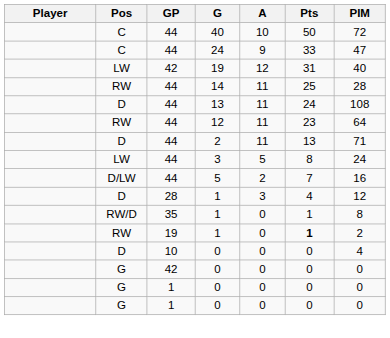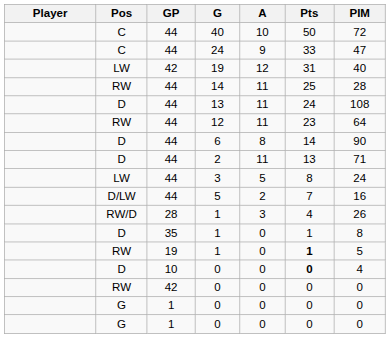 <table class="wikitable sortable" width="60%">
 <tr ALIGN="center">
 <th bgcolor="#DDDDFF" width="10%">Player</th>
 <th bgcolor="#DDDDFF" width="3%" title="Position">Pos</th>
 <th bgcolor="#DDDDFF" width="5%" title="Games played">GP</th>
 <th bgcolor="#DDDDFF" width="5%" title="Goals">G</th>
 <th bgcolor="#DDDDFF" width="5%" title="Assists">A</th>
 <th bgcolor="#DDDDFF" width="5%" title="Points">Pts</th>
 <th bgcolor="#DDDDFF" width="5%" title="Penalties in Minutes">PIM</th>
 </tr>
 <tr align="center">
 <td align="right"></td>
 <td>C</td>
 <td>44</td>
 <td>40</td>
 <td>10</td>
 <td>50</td>
 <td>72</td>
 </tr>
 <tr align="center">
 <td align="right"></td>
 <td>C</td>
 <td>44</td>
 <td>24</td>
 <td>9</td>
 <td>33</td>
 <td>47</td>
 </tr>
 <tr align="center">
 <td align="right"></td>
 <td>LW</td>
 <td>42</td>
 <td>19</td>
 <td>12</td>
 <td>31</td>
 <td>40</td>
 </tr>
 <tr align="center">
 <td align="right"></td>
 <td>RW</td>
 <td>44</td>
 <td>14</td>
 <td>11</td>
 <td>25</td>
 <td>28</td>
 </tr>
 <tr align="center">
 <td align="right"></td>
 <td>D</td>
 <td>44</td>
 <td>13</td>
 <td>11</td>
 <td>24</td>
 <td>108</td>
 </tr>
 <tr align="center">
 <td align="right"></td>
 <td>RW</td>
 <td>44</td>
 <td>12</td>
 <td>11</td>
 <td>23</td>
 <td>64</td>
 </tr>
 <tr align="center">
 <td align="right"></td>
 <td>D</td>
 <td>44</td>
+<td>6</td>
+<td>8</td>
+<td>14</td>
+<td>90</td>
+</tr>
+<tr align="center">
+<td align="right"></td>
+<td>D</td>
+<td>44</td>
 <td>2</td>
 <td>11</td>
 <td>13</td>
 <td>71</td>
 </tr>
 <tr align="center">
 <td align="right"></td>
 <td>LW</td>
 <td>44</td>
 <td>3</td>
 <td>5</td>
 <td>8</td>
 <td>24</td>
 </tr>
 <tr align="center">
 <td align="right"></td>
 <td>D/LW</td>
 <td>44</td>
 <td>5</td>
 <td>2</td>
 <td>7</td>
 <td>16</td>
 </tr>
 <tr align="center">
 <td align="right"></td>
-<td>D</td>
+<td>RW/D</td>
 <td>28</td>
 <td>1</td>
 <td>3</td>
 <td>4</td>
-<td>12</td>
+<td>26</td>
 </tr>
 <tr align="center">
 <td align="right"></td>
-<td>RW/D</td>
+<td>D</td>
 <td>35</td>
 <td>1</td>
 <td>0</td>
 <td>1</td>
 <td>8</td>
 </tr>
 <tr align="center">
 <td align="right"></td>
 <td>RW</td>
 <td>19</td>
 <td>1</td>
 <td>0</td>
 <td><strong>1</strong></td>
-<td>2</td>
+<td>5</td>
 </tr>
 <tr align="center">
 <td align="right"></td>
 <td>D</td>
 <td>10</td>
 <td>0</td>
 <td>0</td>
-<td>0</td>
+<td><strong>0</strong></td>
 <td>4</td>
 </tr>
 <tr align="center">
 <td align="right"></td>
-<td>G</td>
+<td>RW</td>
 <td>42</td>
 <td>0</td>
 <td>0</td>
 <td>0</td>
 <td>0</td>
 </tr>
 <tr align="center">
 <td align="right"></td>
 <td>G</td>
 <td>1</td>
 <td>0</td>
 <td>0</td>
 <td>0</td>
 <td>0</td>
 </tr>
 <tr align="center">
 <td align="right"></td>
 <td>G</td>
 <td>1</td>
 <td>0</td>
 <td>0</td>
 <td>0</td>
 <td>0</td>
 </tr>
 </table>
